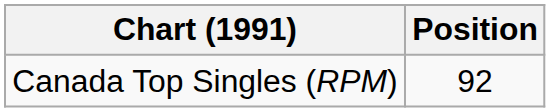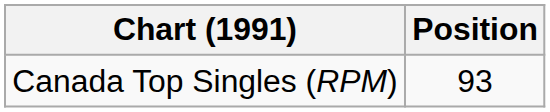 <table class="wikitable sortable">
 <tr>
 <th>Chart (1991)</th>
 <th>Position</th>
 </tr>
 <tr>
 <td align="left">Canada Top Singles (<em>RPM</em>)</td>
-<td align="center">92</td>
+<td align="center">93</td>
 </tr>
 </table>
